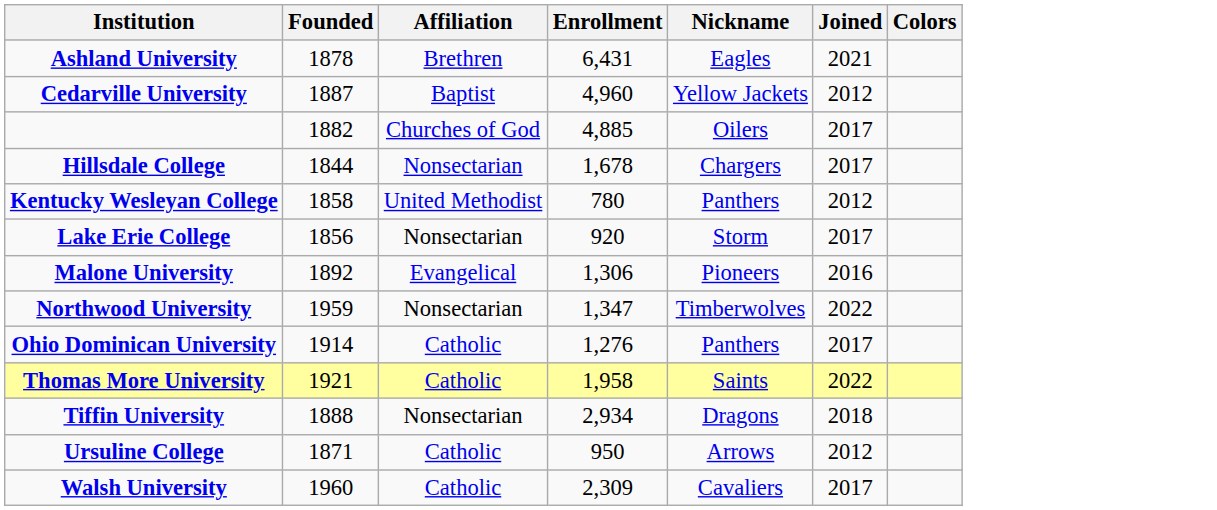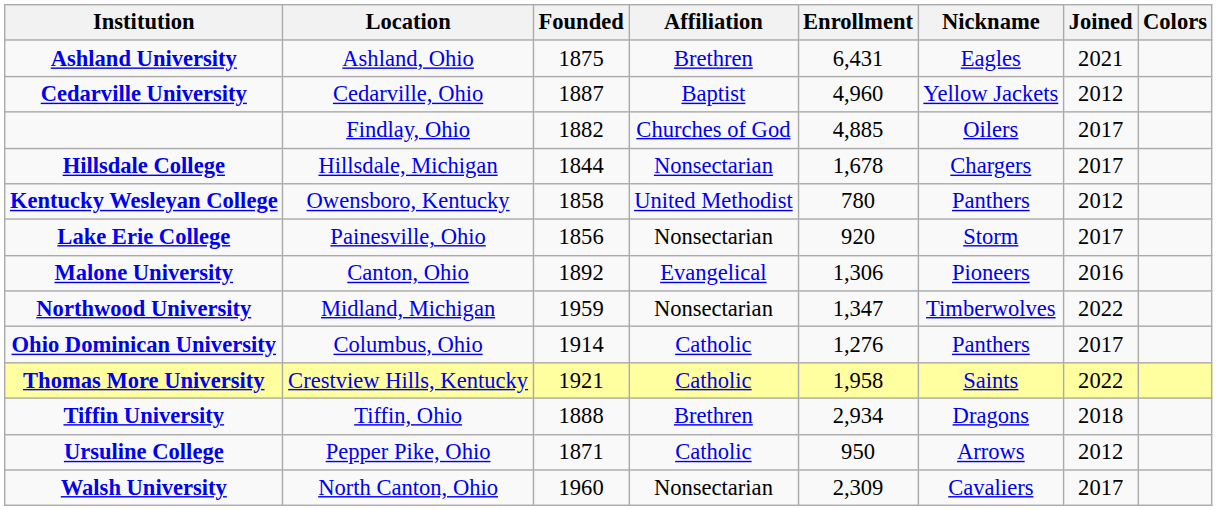 <table class="wikitable sortable" style="text-align:center">
 <tr>
 <th>Institution</th>
+<th>Location</th>
 <th>Founded</th>
 <th>Affiliation</th>
 <th>Enrollment</th>
 <th>Nickname</th>
 <th>Joined</th>
 <th class="unsortable">Colors</th>
 </tr>
 <tr>
 <td><strong><a href='#'>Ashland University</a></strong></td>
-<td>1878</td>
+<td><a href='#'>Ashland, Ohio</a></td>
+<td>1875</td>
 <td><a href='#'>Brethren</a></td>
 <td>6,431</td>
 <td><a href='#'>Eagles</a></td>
 <td>2021</td>
 <td> </td>
 </tr>
 <tr>
 <td><strong><a href='#'>Cedarville University</a></strong></td>
+<td><a href='#'>Cedarville, Ohio</a></td>
 <td>1887</td>
 <td><a href='#'>Baptist</a></td>
 <td>4,960</td>
 <td><a href='#'>Yellow Jackets</a></td>
 <td>2012</td>
 <td> </td>
 </tr>
 <tr>
 <td></td>
+<td><a href='#'>Findlay, Ohio</a></td>
 <td>1882</td>
 <td><a href='#'>Churches of God</a></td>
 <td>4,885</td>
 <td><a href='#'>Oilers</a></td>
 <td>2017</td>
 <td> </td>
 </tr>
 <tr>
 <td><strong><a href='#'>Hillsdale College</a></strong></td>
+<td><a href='#'>Hillsdale, Michigan</a></td>
 <td>1844</td>
 <td><a href='#'>Nonsectarian</a></td>
 <td>1,678</td>
 <td><a href='#'>Chargers</a></td>
 <td>2017</td>
 <td> </td>
 </tr>
 <tr>
 <td><strong><a href='#'>Kentucky Wesleyan College</a></strong></td>
+<td><a href='#'>Owensboro, Kentucky</a></td>
 <td>1858</td>
 <td><a href='#'>United Methodist</a></td>
 <td>780</td>
 <td><a href='#'>Panthers</a></td>
 <td>2012</td>
 <td> </td>
 </tr>
 <tr>
 <td><strong><a href='#'>Lake Erie College</a></strong></td>
+<td><a href='#'>Painesville, Ohio</a></td>
 <td>1856</td>
 <td>Nonsectarian</td>
 <td>920</td>
 <td><a href='#'>Storm</a></td>
 <td>2017</td>
 <td> </td>
 </tr>
 <tr>
 <td><strong><a href='#'>Malone University</a></strong></td>
+<td><a href='#'>Canton, Ohio</a></td>
 <td>1892</td>
 <td><a href='#'>Evangelical</a></td>
 <td>1,306</td>
 <td><a href='#'>Pioneers</a></td>
 <td>2016</td>
 <td> </td>
 </tr>
 <tr>
 <td><strong><a href='#'>Northwood University</a></strong></td>
+<td><a href='#'>Midland, Michigan</a></td>
 <td>1959</td>
 <td>Nonsectarian</td>
 <td>1,347</td>
 <td><a href='#'>Timberwolves</a></td>
 <td>2022</td>
 <td> </td>
 </tr>
 <tr>
 <td><strong><a href='#'>Ohio Dominican University</a></strong></td>
+<td><a href='#'>Columbus, Ohio</a></td>
 <td>1914</td>
 <td><a href='#'>Catholic</a></td>
 <td>1,276</td>
 <td><a href='#'>Panthers</a></td>
 <td>2017</td>
 <td> </td>
 </tr>
 <tr bgcolor=#ffffao>
 <td><strong><a href='#'>Thomas More University</a></strong></td>
+<td><a href='#'>Crestview Hills, Kentucky</a></td>
 <td>1921</td>
 <td><a href='#'>Catholic</a></td>
 <td>1,958</td>
 <td><a href='#'>Saints</a></td>
 <td>2022</td>
 <td>  </td>
 </tr>
 <tr>
 <td><strong><a href='#'>Tiffin University</a></strong></td>
+<td><a href='#'>Tiffin, Ohio</a></td>
 <td>1888</td>
-<td>Nonsectarian</td>
+<td><a href='#'>Brethren</a></td>
 <td>2,934</td>
 <td><a href='#'>Dragons</a></td>
 <td>2018</td>
 <td> </td>
 </tr>
 <tr>
 <td><strong><a href='#'>Ursuline College</a></strong></td>
+<td><a href='#'>Pepper Pike, Ohio</a></td>
 <td>1871</td>
 <td><a href='#'>Catholic</a></td>
 <td>950</td>
 <td><a href='#'>Arrows</a></td>
 <td>2012</td>
 <td> </td>
 </tr>
 <tr>
 <td><strong><a href='#'>Walsh University</a></strong></td>
+<td><a href='#'>North Canton, Ohio</a></td>
 <td>1960</td>
-<td><a href='#'>Catholic</a></td>
+<td>Nonsectarian</td>
 <td>2,309</td>
 <td><a href='#'>Cavaliers</a></td>
 <td>2017</td>
 <td> </td>
 </tr>
 </table>
